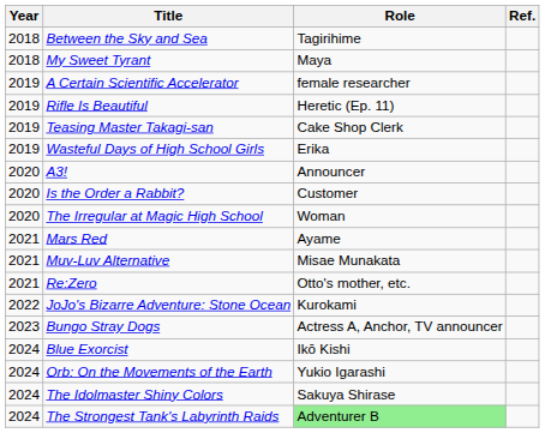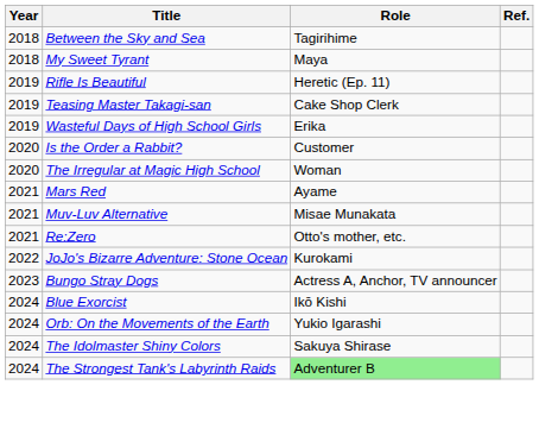 <table class="wikitable sortable plainrowheaders">
 <tr>
 <th scope="col">Year</th>
 <th scope="col">Title</th>
 <th scope="col">Role</th>
 <th scope="col" class="unsortable">Ref.</th>
 </tr>
 <tr>
 <td>2018</td>
 <td><em><a href='#'>Between the Sky and Sea</a></em></td>
 <td>Tagirihime</td>
 <td></td>
 </tr>
 <tr>
 <td>2018</td>
 <td><em><a href='#'>My Sweet Tyrant</a></em></td>
 <td>Maya</td>
 <td></td>
 </tr>
 <tr>
 <td>2019</td>
-<td><em><a href='#'>A Certain Scientific Accelerator</a></em></td>
-<td>female researcher</td>
-<td></td>
-</tr>
-<tr>
-<td>2019</td>
 <td><em><a href='#'>Rifle Is Beautiful</a></em></td>
 <td>Heretic (Ep. 11)</td>
 <td></td>
 </tr>
 <tr>
 <td>2019</td>
 <td><em><a href='#'>Teasing Master Takagi-san</a></em></td>
 <td>Cake Shop Clerk</td>
 <td></td>
 </tr>
 <tr>
 <td>2019</td>
 <td><em><a href='#'>Wasteful Days of High School Girls</a></em></td>
 <td>Erika</td>
-<td></td>
-</tr>
-<tr>
-<td>2020</td>
-<td><em><a href='#'>A3!</a></em></td>
-<td>Announcer</td>
 <td></td>
 </tr>
 <tr>
 <td>2020</td>
 <td><em><a href='#'>Is the Order a Rabbit?</a></em></td>
 <td>Customer</td>
 <td></td>
 </tr>
 <tr>
 <td>2020</td>
 <td><em><a href='#'>The Irregular at Magic High School</a></em></td>
 <td>Woman</td>
 <td></td>
 </tr>
 <tr>
 <td>2021</td>
 <td><em><a href='#'>Mars Red</a></em></td>
 <td>Ayame</td>
 <td></td>
 </tr>
 <tr>
 <td>2021</td>
 <td><em><a href='#'>Muv-Luv Alternative</a></em></td>
 <td>Misae Munakata</td>
 <td></td>
 </tr>
 <tr>
 <td>2021</td>
 <td><em><a href='#'>Re:Zero</a></em></td>
 <td>Otto's mother, etc.</td>
 <td></td>
 </tr>
 <tr>
 <td>2022</td>
 <td><em><a href='#'>JoJo's Bizarre Adventure: Stone Ocean</a></em></td>
 <td>Kurokami</td>
 <td></td>
 </tr>
 <tr>
 <td>2023</td>
 <td><em><a href='#'>Bungo Stray Dogs</a></em></td>
 <td>Actress A, Anchor, TV announcer</td>
 <td></td>
 </tr>
 <tr>
 <td>2024</td>
 <td><em><a href='#'>Blue Exorcist</a></em></td>
 <td>Ikō Kishi</td>
 <td></td>
 </tr>
 <tr>
 <td>2024</td>
 <td><em><a href='#'>Orb: On the Movements of the Earth</a></em></td>
 <td>Yukio Igarashi</td>
 <td></td>
 </tr>
 <tr>
 <td>2024</td>
 <td><em><a href='#'>The Idolmaster Shiny Colors</a></em></td>
 <td>Sakuya Shirase</td>
 <td></td>
 </tr>
 <tr>
 <td>2024</td>
 <td><em><a href='#'>The Strongest Tank's Labyrinth Raids</a></em></td>
 <td style="background: lightgreen;">Adventurer B</td>
 <td></td>
 </tr>
 </table>
